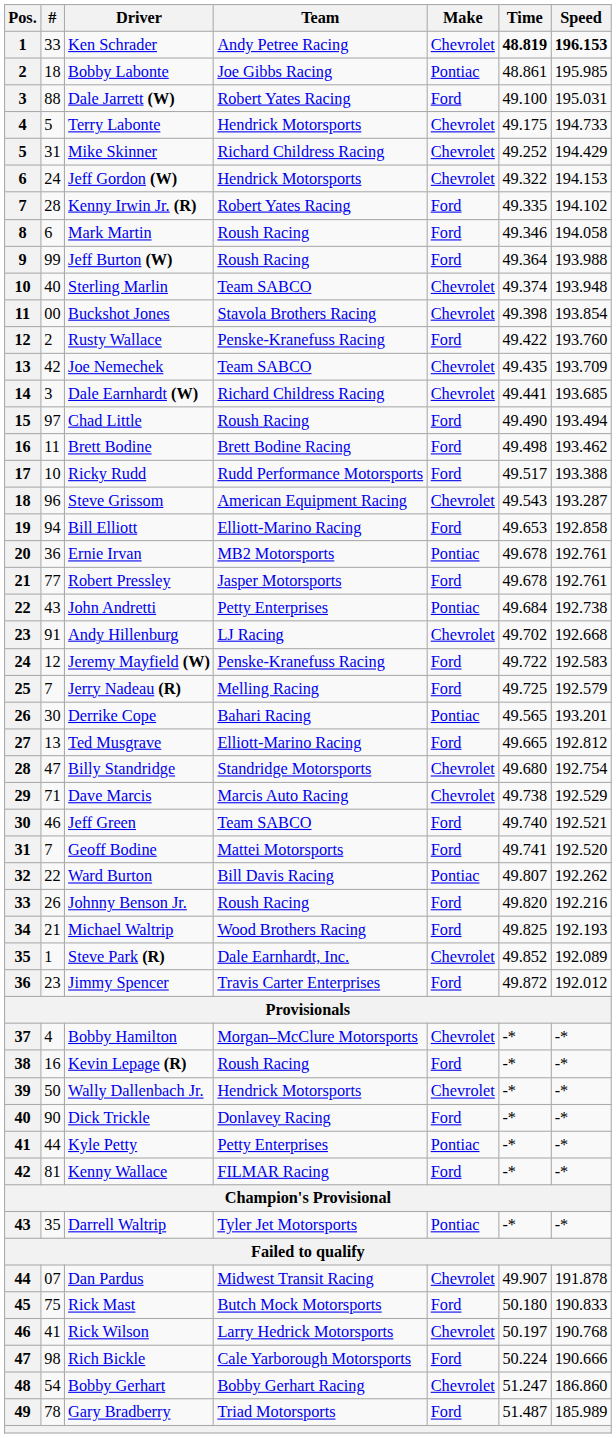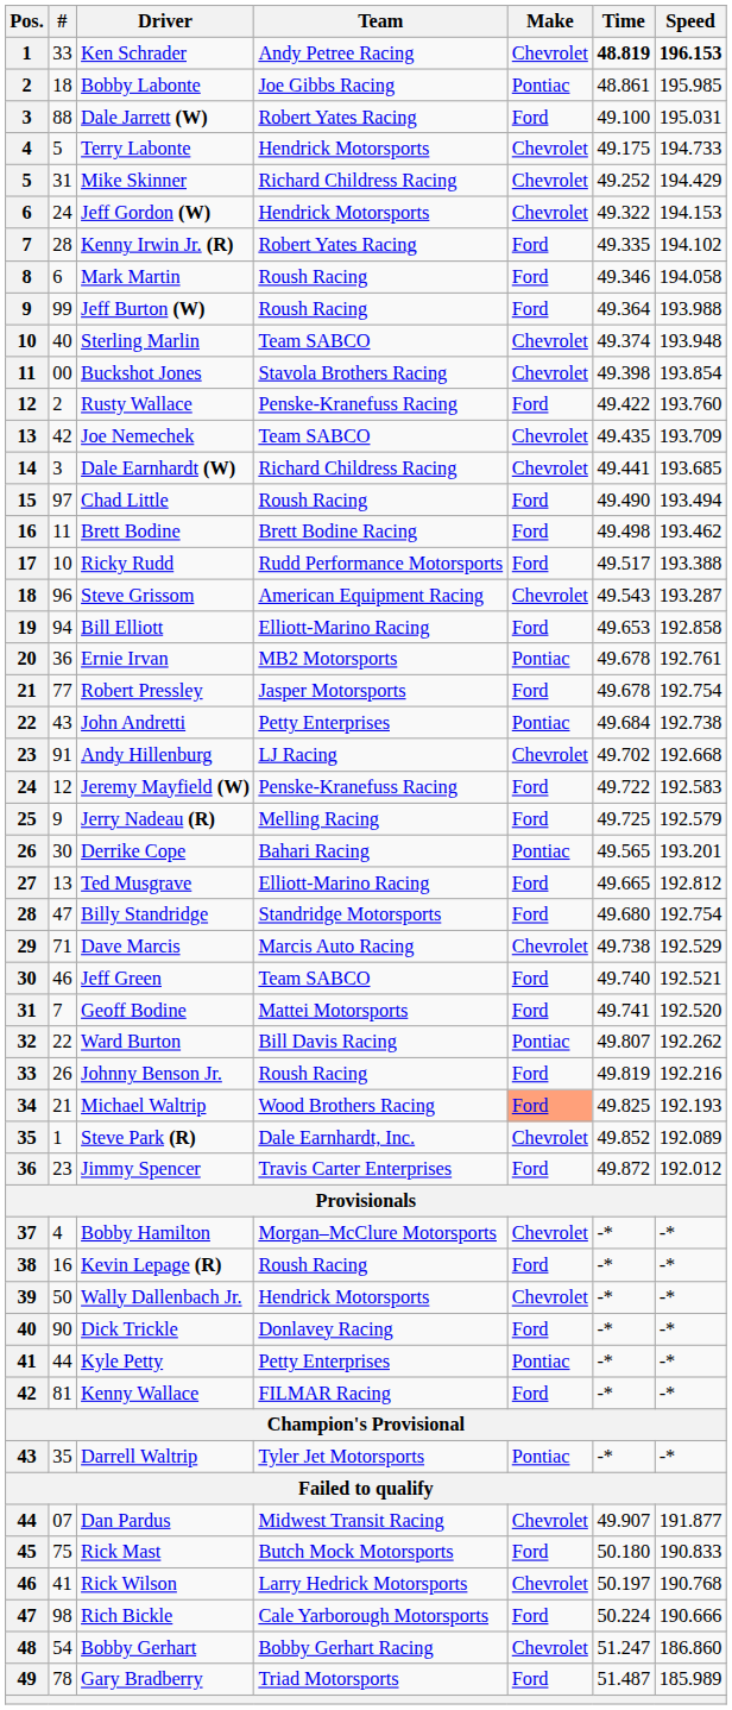 <table class="wikitable" style="font-size:95%">
 <tr>
 <th>Pos.</th>
 <th>#</th>
 <th>Driver</th>
 <th>Team</th>
 <th>Make</th>
 <th>Time</th>
 <th>Speed</th>
 </tr>
 <tr>
 <th>1</th>
 <td>33</td>
 <td><a href='#'>Ken Schrader</a></td>
 <td><a href='#'>Andy Petree Racing</a></td>
 <td><a href='#'>Chevrolet</a></td>
 <td><strong>48.819</strong></td>
 <td><strong>196.153</strong></td>
 </tr>
 <tr>
 <th>2</th>
 <td>18</td>
 <td><a href='#'>Bobby Labonte</a></td>
 <td><a href='#'>Joe Gibbs Racing</a></td>
 <td><a href='#'>Pontiac</a></td>
 <td>48.861</td>
 <td>195.985</td>
 </tr>
 <tr>
 <th>3</th>
 <td>88</td>
 <td><a href='#'>Dale Jarrett</a> <strong>(W)</strong></td>
 <td><a href='#'>Robert Yates Racing</a></td>
 <td><a href='#'>Ford</a></td>
 <td>49.100</td>
 <td>195.031</td>
 </tr>
 <tr>
 <th>4</th>
 <td>5</td>
 <td><a href='#'>Terry Labonte</a></td>
 <td><a href='#'>Hendrick Motorsports</a></td>
 <td><a href='#'>Chevrolet</a></td>
 <td>49.175</td>
 <td>194.733</td>
 </tr>
 <tr>
 <th>5</th>
 <td>31</td>
 <td><a href='#'>Mike Skinner</a></td>
 <td><a href='#'>Richard Childress Racing</a></td>
 <td><a href='#'>Chevrolet</a></td>
 <td>49.252</td>
 <td>194.429</td>
 </tr>
 <tr>
 <th>6</th>
 <td>24</td>
 <td><a href='#'>Jeff Gordon</a> <strong>(W)</strong></td>
 <td><a href='#'>Hendrick Motorsports</a></td>
 <td><a href='#'>Chevrolet</a></td>
 <td>49.322</td>
 <td>194.153</td>
 </tr>
 <tr>
 <th>7</th>
 <td>28</td>
 <td><a href='#'>Kenny Irwin Jr.</a> <strong>(R)</strong></td>
 <td><a href='#'>Robert Yates Racing</a></td>
 <td><a href='#'>Ford</a></td>
 <td>49.335</td>
 <td>194.102</td>
 </tr>
 <tr>
 <th>8</th>
 <td>6</td>
 <td><a href='#'>Mark Martin</a></td>
 <td><a href='#'>Roush Racing</a></td>
 <td><a href='#'>Ford</a></td>
 <td>49.346</td>
 <td>194.058</td>
 </tr>
 <tr>
 <th>9</th>
 <td>99</td>
 <td><a href='#'>Jeff Burton</a> <strong>(W)</strong></td>
 <td><a href='#'>Roush Racing</a></td>
 <td><a href='#'>Ford</a></td>
 <td>49.364</td>
 <td>193.988</td>
 </tr>
 <tr>
 <th>10</th>
 <td>40</td>
 <td><a href='#'>Sterling Marlin</a></td>
 <td><a href='#'>Team SABCO</a></td>
 <td><a href='#'>Chevrolet</a></td>
 <td>49.374</td>
 <td>193.948</td>
 </tr>
 <tr>
 <th>11</th>
 <td>00</td>
 <td><a href='#'>Buckshot Jones</a></td>
 <td><a href='#'>Stavola Brothers Racing</a></td>
 <td><a href='#'>Chevrolet</a></td>
 <td>49.398</td>
 <td>193.854</td>
 </tr>
 <tr>
 <th>12</th>
 <td>2</td>
 <td><a href='#'>Rusty Wallace</a></td>
 <td><a href='#'>Penske-Kranefuss Racing</a></td>
 <td><a href='#'>Ford</a></td>
 <td>49.422</td>
 <td>193.760</td>
 </tr>
 <tr>
 <th>13</th>
 <td>42</td>
 <td><a href='#'>Joe Nemechek</a></td>
 <td><a href='#'>Team SABCO</a></td>
 <td><a href='#'>Chevrolet</a></td>
 <td>49.435</td>
 <td>193.709</td>
 </tr>
 <tr>
 <th>14</th>
 <td>3</td>
 <td><a href='#'>Dale Earnhardt</a> <strong>(W)</strong></td>
 <td><a href='#'>Richard Childress Racing</a></td>
 <td><a href='#'>Chevrolet</a></td>
 <td>49.441</td>
 <td>193.685</td>
 </tr>
 <tr>
 <th>15</th>
 <td>97</td>
 <td><a href='#'>Chad Little</a></td>
 <td><a href='#'>Roush Racing</a></td>
 <td><a href='#'>Ford</a></td>
 <td>49.490</td>
 <td>193.494</td>
 </tr>
 <tr>
 <th>16</th>
 <td>11</td>
 <td><a href='#'>Brett Bodine</a></td>
 <td><a href='#'>Brett Bodine Racing</a></td>
 <td><a href='#'>Ford</a></td>
 <td>49.498</td>
 <td>193.462</td>
 </tr>
 <tr>
 <th>17</th>
 <td>10</td>
 <td><a href='#'>Ricky Rudd</a></td>
 <td><a href='#'>Rudd Performance Motorsports</a></td>
 <td><a href='#'>Ford</a></td>
 <td>49.517</td>
 <td>193.388</td>
 </tr>
 <tr>
 <th>18</th>
 <td>96</td>
 <td><a href='#'>Steve Grissom</a></td>
 <td><a href='#'>American Equipment Racing</a></td>
 <td><a href='#'>Chevrolet</a></td>
 <td>49.543</td>
 <td>193.287</td>
 </tr>
 <tr>
 <th>19</th>
 <td>94</td>
 <td><a href='#'>Bill Elliott</a></td>
 <td><a href='#'>Elliott-Marino Racing</a></td>
 <td><a href='#'>Ford</a></td>
 <td>49.653</td>
 <td>192.858</td>
 </tr>
 <tr>
 <th>20</th>
 <td>36</td>
 <td><a href='#'>Ernie Irvan</a></td>
 <td><a href='#'>MB2 Motorsports</a></td>
 <td><a href='#'>Pontiac</a></td>
 <td>49.678</td>
 <td>192.761</td>
 </tr>
 <tr>
 <th>21</th>
 <td>77</td>
 <td><a href='#'>Robert Pressley</a></td>
 <td><a href='#'>Jasper Motorsports</a></td>
 <td><a href='#'>Ford</a></td>
 <td>49.678</td>
-<td>192.761</td>
+<td>192.754</td>
 </tr>
 <tr>
 <th>22</th>
 <td>43</td>
 <td><a href='#'>John Andretti</a></td>
 <td><a href='#'>Petty Enterprises</a></td>
 <td><a href='#'>Pontiac</a></td>
 <td>49.684</td>
 <td>192.738</td>
 </tr>
 <tr>
 <th>23</th>
 <td>91</td>
 <td><a href='#'>Andy Hillenburg</a></td>
 <td><a href='#'>LJ Racing</a></td>
 <td><a href='#'>Chevrolet</a></td>
 <td>49.702</td>
 <td>192.668</td>
 </tr>
 <tr>
 <th>24</th>
 <td>12</td>
 <td><a href='#'>Jeremy Mayfield</a> <strong>(W)</strong></td>
 <td><a href='#'>Penske-Kranefuss Racing</a></td>
 <td><a href='#'>Ford</a></td>
 <td>49.722</td>
 <td>192.583</td>
 </tr>
 <tr>
 <th>25</th>
-<td>7</td>
+<td>9</td>
 <td><a href='#'>Jerry Nadeau</a> <strong>(R)</strong></td>
 <td><a href='#'>Melling Racing</a></td>
 <td><a href='#'>Ford</a></td>
 <td>49.725</td>
 <td>192.579</td>
 </tr>
 <tr>
 <th>26</th>
 <td>30</td>
 <td><a href='#'>Derrike Cope</a></td>
 <td><a href='#'>Bahari Racing</a></td>
 <td><a href='#'>Pontiac</a></td>
 <td>49.565</td>
 <td>193.201</td>
 </tr>
 <tr>
 <th>27</th>
 <td>13</td>
 <td><a href='#'>Ted Musgrave</a></td>
 <td><a href='#'>Elliott-Marino Racing</a></td>
 <td><a href='#'>Ford</a></td>
 <td>49.665</td>
 <td>192.812</td>
 </tr>
 <tr>
 <th>28</th>
 <td>47</td>
 <td><a href='#'>Billy Standridge</a></td>
 <td><a href='#'>Standridge Motorsports</a></td>
-<td><a href='#'>Chevrolet</a></td>
+<td><a href='#'>Ford</a></td>
 <td>49.680</td>
 <td>192.754</td>
 </tr>
 <tr>
 <th>29</th>
 <td>71</td>
 <td><a href='#'>Dave Marcis</a></td>
 <td><a href='#'>Marcis Auto Racing</a></td>
 <td><a href='#'>Chevrolet</a></td>
 <td>49.738</td>
 <td>192.529</td>
 </tr>
 <tr>
 <th>30</th>
 <td>46</td>
 <td><a href='#'>Jeff Green</a></td>
 <td><a href='#'>Team SABCO</a></td>
 <td><a href='#'>Ford</a></td>
 <td>49.740</td>
 <td>192.521</td>
 </tr>
 <tr>
 <th>31</th>
 <td>7</td>
 <td><a href='#'>Geoff Bodine</a></td>
 <td><a href='#'>Mattei Motorsports</a></td>
 <td><a href='#'>Ford</a></td>
 <td>49.741</td>
 <td>192.520</td>
 </tr>
 <tr>
 <th>32</th>
 <td>22</td>
 <td><a href='#'>Ward Burton</a></td>
 <td><a href='#'>Bill Davis Racing</a></td>
 <td><a href='#'>Pontiac</a></td>
 <td>49.807</td>
 <td>192.262</td>
 </tr>
 <tr>
 <th>33</th>
 <td>26</td>
 <td><a href='#'>Johnny Benson Jr.</a></td>
 <td><a href='#'>Roush Racing</a></td>
 <td><a href='#'>Ford</a></td>
-<td>49.820</td>
+<td>49.819</td>
 <td>192.216</td>
 </tr>
 <tr>
 <th>34</th>
 <td>21</td>
 <td><a href='#'>Michael Waltrip</a></td>
 <td><a href='#'>Wood Brothers Racing</a></td>
-<td><a href='#'>Ford</a></td>
+<td style="background: lightsalmon;"><a href='#'>Ford</a></td>
 <td>49.825</td>
 <td>192.193</td>
 </tr>
 <tr>
 <th>35</th>
 <td>1</td>
 <td><a href='#'>Steve Park</a> <strong>(R)</strong></td>
 <td><a href='#'>Dale Earnhardt, Inc.</a></td>
 <td><a href='#'>Chevrolet</a></td>
 <td>49.852</td>
 <td>192.089</td>
 </tr>
 <tr>
 <th>36</th>
 <td>23</td>
 <td><a href='#'>Jimmy Spencer</a></td>
 <td><a href='#'>Travis Carter Enterprises</a></td>
 <td><a href='#'>Ford</a></td>
 <td>49.872</td>
 <td>192.012</td>
 </tr>
 <tr>
 <th colspan="7">Provisionals</th>
 </tr>
 <tr>
 <th>37</th>
 <td>4</td>
 <td><a href='#'>Bobby Hamilton</a></td>
 <td><a href='#'>Morgan–McClure Motorsports</a></td>
 <td><a href='#'>Chevrolet</a></td>
 <td>-*</td>
 <td>-*</td>
 </tr>
 <tr>
 <th>38</th>
 <td>16</td>
 <td><a href='#'>Kevin Lepage</a> <strong>(R)</strong></td>
 <td><a href='#'>Roush Racing</a></td>
 <td><a href='#'>Ford</a></td>
 <td>-*</td>
 <td>-*</td>
 </tr>
 <tr>
 <th>39</th>
 <td>50</td>
 <td><a href='#'>Wally Dallenbach Jr.</a></td>
 <td><a href='#'>Hendrick Motorsports</a></td>
 <td><a href='#'>Chevrolet</a></td>
 <td>-*</td>
 <td>-*</td>
 </tr>
 <tr>
 <th>40</th>
 <td>90</td>
 <td><a href='#'>Dick Trickle</a></td>
 <td><a href='#'>Donlavey Racing</a></td>
 <td><a href='#'>Ford</a></td>
 <td>-*</td>
 <td>-*</td>
 </tr>
 <tr>
 <th>41</th>
 <td>44</td>
 <td><a href='#'>Kyle Petty</a></td>
 <td><a href='#'>Petty Enterprises</a></td>
 <td><a href='#'>Pontiac</a></td>
 <td>-*</td>
 <td>-*</td>
 </tr>
 <tr>
 <th>42</th>
 <td>81</td>
 <td><a href='#'>Kenny Wallace</a></td>
 <td><a href='#'>FILMAR Racing</a></td>
 <td><a href='#'>Ford</a></td>
 <td>-*</td>
 <td>-*</td>
 </tr>
 <tr>
 <th colspan="7">Champion's Provisional</th>
 </tr>
 <tr>
 <th>43</th>
 <td>35</td>
 <td><a href='#'>Darrell Waltrip</a></td>
 <td><a href='#'>Tyler Jet Motorsports</a></td>
 <td><a href='#'>Pontiac</a></td>
 <td>-*</td>
 <td>-*</td>
 </tr>
 <tr>
 <th colspan="7">Failed to qualify</th>
 </tr>
 <tr>
 <th>44</th>
 <td>07</td>
 <td><a href='#'>Dan Pardus</a></td>
 <td><a href='#'>Midwest Transit Racing</a></td>
 <td><a href='#'>Chevrolet</a></td>
 <td>49.907</td>
-<td>191.878</td>
+<td>191.877</td>
 </tr>
 <tr>
 <th>45</th>
 <td>75</td>
 <td><a href='#'>Rick Mast</a></td>
 <td><a href='#'>Butch Mock Motorsports</a></td>
 <td><a href='#'>Ford</a></td>
 <td>50.180</td>
 <td>190.833</td>
 </tr>
 <tr>
 <th>46</th>
 <td>41</td>
 <td><a href='#'>Rick Wilson</a></td>
 <td><a href='#'>Larry Hedrick Motorsports</a></td>
 <td><a href='#'>Chevrolet</a></td>
 <td>50.197</td>
 <td>190.768</td>
 </tr>
 <tr>
 <th>47</th>
 <td>98</td>
 <td><a href='#'>Rich Bickle</a></td>
 <td><a href='#'>Cale Yarborough Motorsports</a></td>
 <td><a href='#'>Ford</a></td>
 <td>50.224</td>
 <td>190.666</td>
 </tr>
 <tr>
 <th>48</th>
 <td>54</td>
 <td><a href='#'>Bobby Gerhart</a></td>
 <td><a href='#'>Bobby Gerhart Racing</a></td>
 <td><a href='#'>Chevrolet</a></td>
 <td>51.247</td>
 <td>186.860</td>
 </tr>
 <tr>
 <th>49</th>
 <td>78</td>
 <td><a href='#'>Gary Bradberry</a></td>
 <td><a href='#'>Triad Motorsports</a></td>
 <td><a href='#'>Ford</a></td>
 <td>51.487</td>
 <td>185.989</td>
 </tr>
 <tr>
 <th colspan="7"></th>
 </tr>
 </table>
